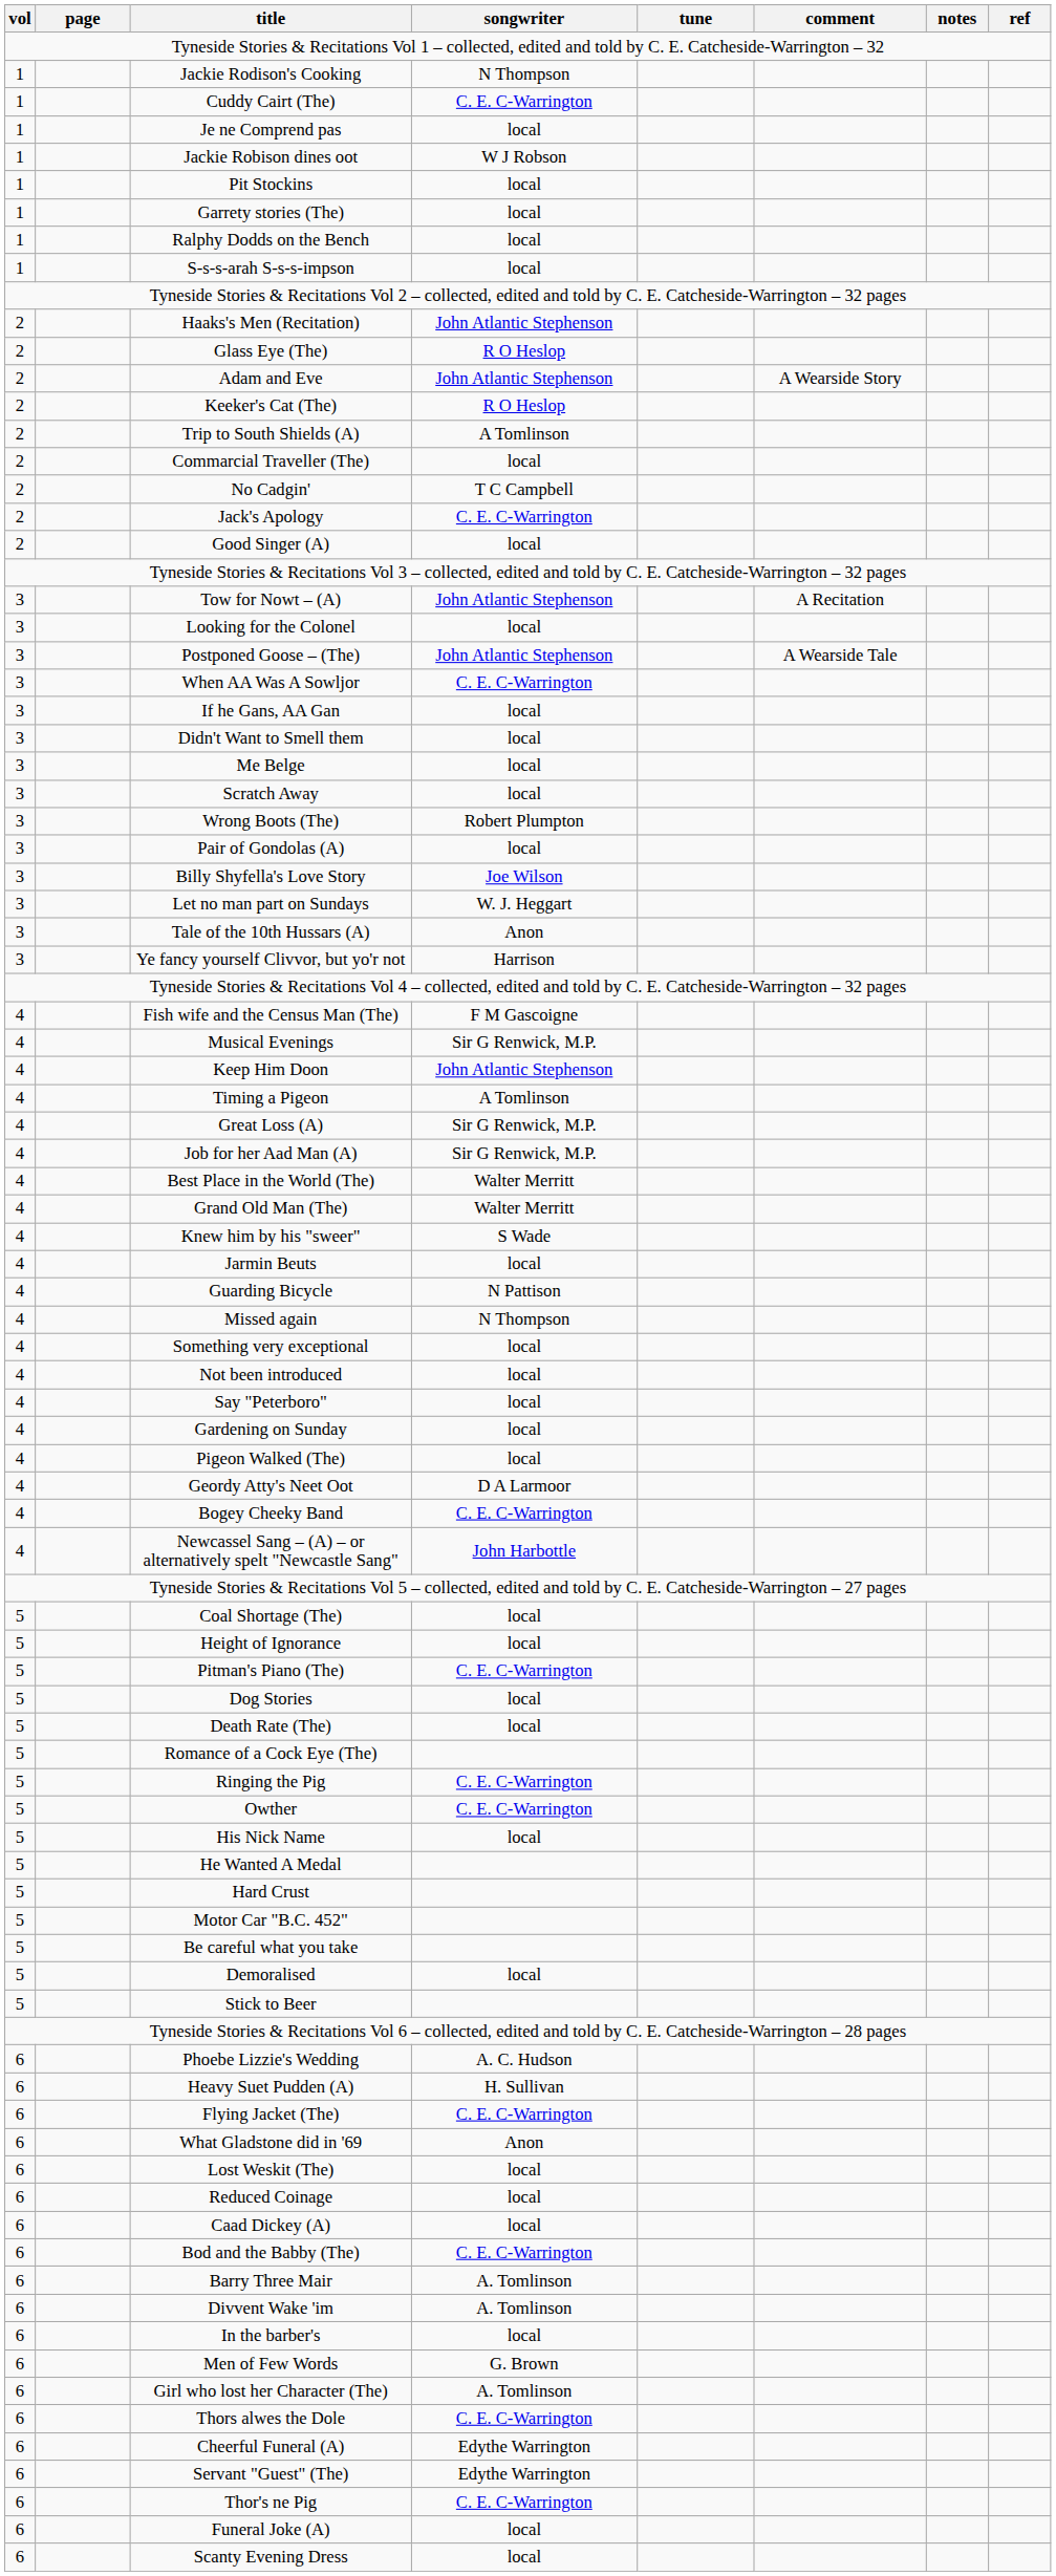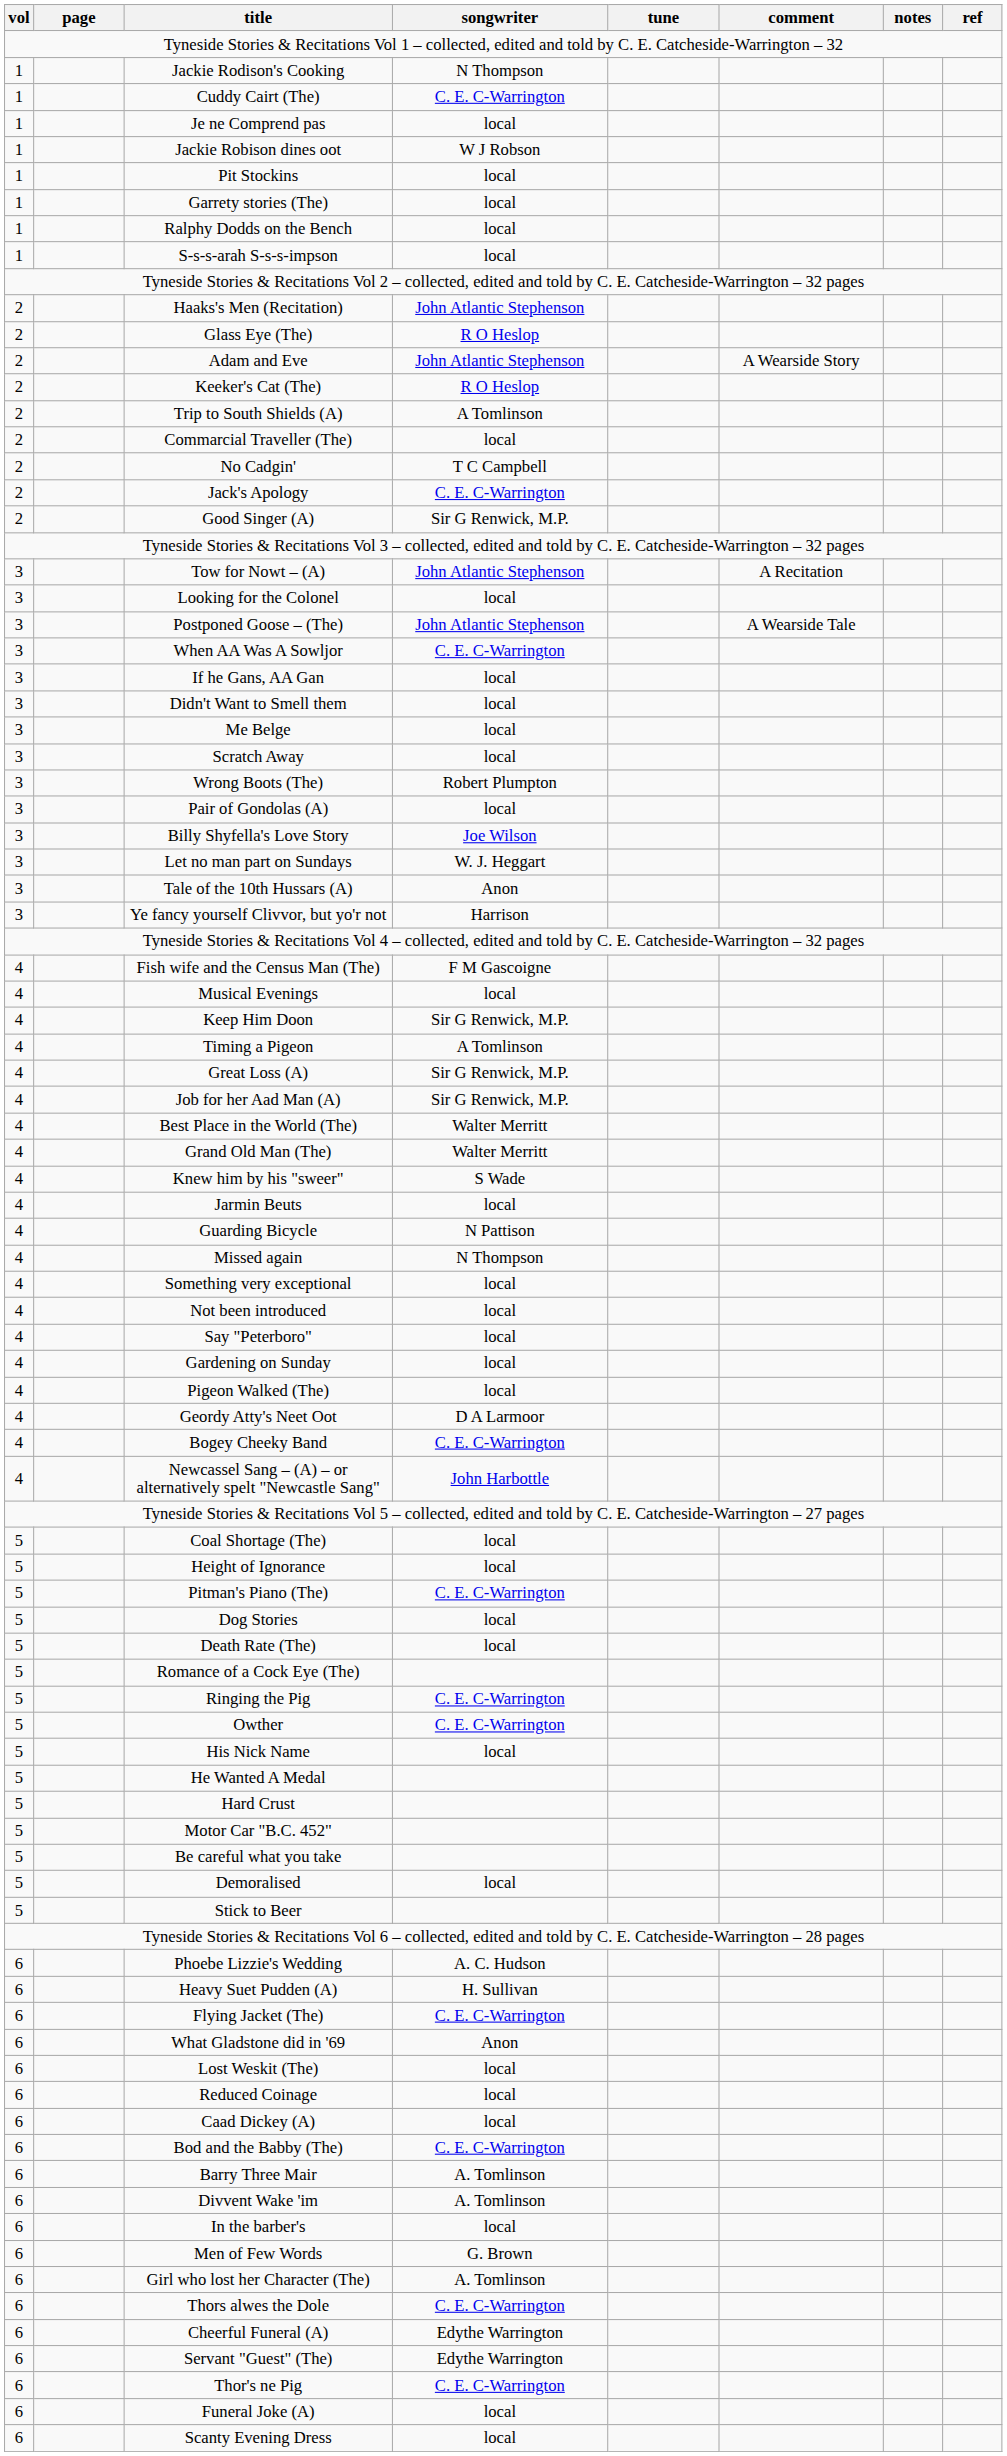 <table class="wikitable" style="text-align:center;">
 <tr>
 <th width=20 abbr="volume">vol</th>
 <th width=80 abbr="page">page</th>
 <th width=250 abbr="title of song">title</th>
 <th width=200abbr="writer">songwriter</th>
 <th width=100 abbr="tune/air">tune</th>
 <th width=150 abbr="comments">comment</th>
 <th width=50 abbr="notes">notes</th>
 <th width=50 abbr="reference">ref</th>
 </tr>
 <tr>
 <td colspan=16 abbr="Comment">Tyneside Stories & Recitations Vol 1 – collected, edited and told by C. E. Catcheside-Warrington – 32</td>
 </tr>
 <tr>
 <td>1</td>
 <td></td>
 <td>Jackie Rodison's Cooking</td>
 <td>N Thompson</td>
 <td></td>
 <td></td>
 <td></td>
 <td></td>
 </tr>
 <tr>
 <td>1</td>
 <td></td>
 <td>Cuddy Cairt (The)</td>
 <td><a href='#'>C. E. C-Warrington</a></td>
 <td></td>
 <td></td>
 <td></td>
 <td></td>
 </tr>
 <tr>
 <td>1</td>
 <td></td>
 <td>Je ne Comprend pas</td>
 <td>local</td>
 <td></td>
 <td></td>
 <td></td>
 <td></td>
 </tr>
 <tr>
 <td>1</td>
 <td></td>
 <td>Jackie Robison dines oot</td>
 <td>W J Robson</td>
 <td></td>
 <td></td>
 <td></td>
 <td></td>
 </tr>
 <tr>
 <td>1</td>
 <td></td>
 <td>Pit Stockins</td>
 <td>local</td>
 <td></td>
 <td></td>
 <td></td>
 <td></td>
 </tr>
 <tr>
 <td>1</td>
 <td></td>
 <td>Garrety stories (The)</td>
 <td>local</td>
 <td></td>
 <td></td>
 <td></td>
 <td></td>
 </tr>
 <tr>
 <td>1</td>
 <td></td>
 <td>Ralphy Dodds on the Bench</td>
 <td>local</td>
 <td></td>
 <td></td>
 <td></td>
 <td></td>
 </tr>
 <tr>
 <td>1</td>
 <td></td>
 <td>S-s-s-arah S-s-s-impson</td>
 <td>local</td>
 <td></td>
 <td></td>
 <td></td>
 <td></td>
 </tr>
 <tr>
 <td colspan=16 abbr="Comment">Tyneside Stories & Recitations Vol 2 – collected, edited and told by C. E. Catcheside-Warrington – 32 pages</td>
 </tr>
 <tr>
 <td>2</td>
 <td></td>
 <td>Haaks's Men (Recitation)</td>
 <td><a href='#'>John Atlantic Stephenson</a></td>
 <td></td>
 <td></td>
 <td></td>
 <td></td>
 </tr>
 <tr>
 <td>2</td>
 <td></td>
 <td>Glass Eye (The)</td>
 <td><a href='#'>R O Heslop</a></td>
 <td></td>
 <td></td>
 <td></td>
 <td></td>
 </tr>
 <tr>
 <td>2</td>
 <td></td>
 <td>Adam and Eve</td>
 <td><a href='#'>John Atlantic Stephenson</a></td>
 <td></td>
 <td>A Wearside Story</td>
 <td></td>
 <td></td>
 </tr>
 <tr>
 <td>2</td>
 <td></td>
 <td>Keeker's Cat (The)</td>
 <td><a href='#'>R O Heslop</a></td>
 <td></td>
 <td></td>
 <td></td>
 <td></td>
 </tr>
 <tr>
 <td>2</td>
 <td></td>
 <td>Trip to South Shields (A)</td>
 <td>A Tomlinson</td>
 <td></td>
 <td></td>
 <td></td>
 <td></td>
 </tr>
 <tr>
 <td>2</td>
 <td></td>
 <td>Commarcial Traveller (The)</td>
 <td>local</td>
 <td></td>
 <td></td>
 <td></td>
 <td></td>
 </tr>
 <tr>
 <td>2</td>
 <td></td>
 <td>No Cadgin'</td>
 <td>T C Campbell</td>
 <td></td>
 <td></td>
 <td></td>
 <td></td>
 </tr>
 <tr>
 <td>2</td>
 <td></td>
 <td>Jack's Apology</td>
 <td><a href='#'>C. E. C-Warrington</a></td>
 <td></td>
 <td></td>
 <td></td>
 <td></td>
 </tr>
 <tr>
 <td>2</td>
 <td></td>
 <td>Good Singer (A)</td>
-<td>local</td>
+<td>Sir G Renwick, M.P.</td>
 <td></td>
 <td></td>
 <td></td>
 <td></td>
 </tr>
 <tr>
 <td colspan=16 abbr="Comment">Tyneside Stories & Recitations Vol 3 – collected, edited and told by C. E. Catcheside-Warrington – 32 pages</td>
 </tr>
 <tr>
 <td>3</td>
 <td></td>
 <td>Tow for Nowt – (A)</td>
 <td><a href='#'>John Atlantic Stephenson</a></td>
 <td></td>
 <td>A Recitation</td>
 <td></td>
 <td></td>
 </tr>
 <tr>
 <td>3</td>
 <td></td>
 <td>Looking for the Colonel</td>
 <td>local</td>
 <td></td>
 <td></td>
 <td></td>
 <td></td>
 </tr>
 <tr>
 <td>3</td>
 <td></td>
 <td>Postponed Goose – (The)</td>
 <td><a href='#'>John Atlantic Stephenson</a></td>
 <td></td>
 <td>A Wearside Tale</td>
 <td></td>
 <td></td>
 </tr>
 <tr>
 <td>3</td>
 <td></td>
 <td>When AA Was A Sowljor</td>
 <td><a href='#'>C. E. C-Warrington</a></td>
 <td></td>
 <td></td>
 <td></td>
 <td></td>
 </tr>
 <tr>
 <td>3</td>
 <td></td>
 <td>If he Gans, AA Gan</td>
 <td>local</td>
 <td></td>
 <td></td>
 <td></td>
 <td></td>
 </tr>
 <tr>
 <td>3</td>
 <td></td>
 <td>Didn't Want to Smell them</td>
 <td>local</td>
 <td></td>
 <td></td>
 <td></td>
 <td></td>
 </tr>
 <tr>
 <td>3</td>
 <td></td>
 <td>Me Belge</td>
 <td>local</td>
 <td></td>
 <td></td>
 <td></td>
 <td></td>
 </tr>
 <tr>
 <td>3</td>
 <td></td>
 <td>Scratch Away</td>
 <td>local</td>
 <td></td>
 <td></td>
 <td></td>
 <td></td>
 </tr>
 <tr>
 <td>3</td>
 <td></td>
 <td>Wrong Boots (The)</td>
 <td>Robert Plumpton</td>
 <td></td>
 <td></td>
 <td></td>
 <td></td>
 </tr>
 <tr>
 <td>3</td>
 <td></td>
 <td>Pair of Gondolas (A)</td>
 <td>local</td>
 <td></td>
 <td></td>
 <td></td>
 <td></td>
 </tr>
 <tr>
 <td>3</td>
 <td></td>
 <td>Billy Shyfella's Love Story</td>
 <td><a href='#'>Joe Wilson</a></td>
 <td></td>
 <td></td>
 <td></td>
 <td></td>
 </tr>
 <tr>
 <td>3</td>
 <td></td>
 <td>Let no man part on Sundays</td>
 <td>W. J. Heggart</td>
 <td></td>
 <td></td>
 <td></td>
 <td></td>
 </tr>
 <tr>
 <td>3</td>
 <td></td>
 <td>Tale of the 10th Hussars (A)</td>
 <td>Anon</td>
 <td></td>
 <td></td>
 <td></td>
 <td></td>
 </tr>
 <tr>
 <td>3</td>
 <td></td>
 <td>Ye fancy yourself Clivvor, but yo'r not</td>
 <td>Harrison</td>
 <td></td>
 <td></td>
 <td></td>
 <td></td>
 </tr>
 <tr>
 <td colspan=16 abbr="Comment">Tyneside Stories & Recitations Vol 4 – collected, edited and told by C. E. Catcheside-Warrington – 32 pages</td>
 </tr>
 <tr>
 <td>4</td>
 <td></td>
 <td>Fish wife and the Census Man (The)</td>
 <td>F M Gascoigne</td>
 <td></td>
 <td></td>
 <td></td>
 <td></td>
 </tr>
 <tr>
 <td>4</td>
 <td></td>
 <td>Musical Evenings</td>
-<td>Sir G Renwick, M.P.</td>
+<td>local</td>
 <td></td>
 <td></td>
 <td></td>
 <td></td>
 </tr>
 <tr>
 <td>4</td>
 <td></td>
 <td>Keep Him Doon</td>
-<td><a href='#'>John Atlantic Stephenson</a></td>
+<td>Sir G Renwick, M.P.</td>
 <td></td>
 <td></td>
 <td></td>
 <td></td>
 </tr>
 <tr>
 <td>4</td>
 <td></td>
 <td>Timing a Pigeon</td>
 <td>A Tomlinson</td>
 <td></td>
 <td></td>
 <td></td>
 <td></td>
 </tr>
 <tr>
 <td>4</td>
 <td></td>
 <td>Great Loss (A)</td>
 <td>Sir G Renwick, M.P.</td>
 <td></td>
 <td></td>
 <td></td>
 <td></td>
 </tr>
 <tr>
 <td>4</td>
 <td></td>
 <td>Job for her Aad Man (A)</td>
 <td>Sir G Renwick, M.P.</td>
 <td></td>
 <td></td>
 <td></td>
 <td></td>
 </tr>
 <tr>
 <td>4</td>
 <td></td>
 <td>Best Place in the World (The)</td>
 <td>Walter Merritt</td>
 <td></td>
 <td></td>
 <td></td>
 <td></td>
 </tr>
 <tr>
 <td>4</td>
 <td></td>
 <td>Grand Old Man (The)</td>
 <td>Walter Merritt</td>
 <td></td>
 <td></td>
 <td></td>
 <td></td>
 </tr>
 <tr>
 <td>4</td>
 <td></td>
 <td>Knew him by his "sweer"</td>
 <td>S Wade</td>
 <td></td>
 <td></td>
 <td></td>
 <td></td>
 </tr>
 <tr>
 <td>4</td>
 <td></td>
 <td>Jarmin Beuts</td>
 <td>local</td>
 <td></td>
 <td></td>
 <td></td>
 <td></td>
 </tr>
 <tr>
 <td>4</td>
 <td></td>
 <td>Guarding Bicycle</td>
 <td>N Pattison</td>
 <td></td>
 <td></td>
 <td></td>
 <td></td>
 </tr>
 <tr>
 <td>4</td>
 <td></td>
 <td>Missed again</td>
 <td>N Thompson</td>
 <td></td>
 <td></td>
 <td></td>
 <td></td>
 </tr>
 <tr>
 <td>4</td>
 <td></td>
 <td>Something very exceptional</td>
 <td>local</td>
 <td></td>
 <td></td>
 <td></td>
 <td></td>
 </tr>
 <tr>
 <td>4</td>
 <td></td>
 <td>Not been introduced</td>
 <td>local</td>
 <td></td>
 <td></td>
 <td></td>
 <td></td>
 </tr>
 <tr>
 <td>4</td>
 <td></td>
 <td>Say "Peterboro"</td>
 <td>local</td>
 <td></td>
 <td></td>
 <td></td>
 <td></td>
 </tr>
 <tr>
 <td>4</td>
 <td></td>
 <td>Gardening on Sunday</td>
 <td>local</td>
 <td></td>
 <td></td>
 <td></td>
 <td></td>
 </tr>
 <tr>
 <td>4</td>
 <td></td>
 <td>Pigeon Walked (The)</td>
 <td>local</td>
 <td></td>
 <td></td>
 <td></td>
 <td></td>
 </tr>
 <tr>
 <td>4</td>
 <td></td>
 <td>Geordy Atty's Neet Oot</td>
 <td>D A Larmoor</td>
 <td></td>
 <td></td>
 <td></td>
 <td></td>
 </tr>
 <tr>
 <td>4</td>
 <td></td>
 <td>Bogey Cheeky Band</td>
 <td><a href='#'>C. E. C-Warrington</a></td>
 <td></td>
 <td></td>
 <td></td>
 <td></td>
 </tr>
 <tr>
 <td>4</td>
 <td></td>
 <td>Newcassel Sang – (A) – or alternatively spelt "Newcastle Sang"</td>
 <td><a href='#'>John Harbottle</a></td>
 <td></td>
 <td></td>
 <td></td>
 <td></td>
 </tr>
 <tr>
 <td colspan=16 abbr="Comment">Tyneside Stories & Recitations Vol 5 – collected, edited and told by C. E. Catcheside-Warrington – 27 pages</td>
 </tr>
 <tr>
 <td>5</td>
 <td></td>
 <td>Coal Shortage (The)</td>
 <td>local</td>
 <td></td>
 <td></td>
 <td></td>
 <td></td>
 </tr>
 <tr>
 <td>5</td>
 <td></td>
 <td>Height of Ignorance</td>
 <td>local</td>
 <td></td>
 <td></td>
 <td></td>
 <td></td>
 </tr>
 <tr>
 <td>5</td>
 <td></td>
 <td>Pitman's Piano (The)</td>
 <td><a href='#'>C. E. C-Warrington</a></td>
 <td></td>
 <td></td>
 <td></td>
 <td></td>
 </tr>
 <tr>
 <td>5</td>
 <td></td>
 <td>Dog Stories</td>
 <td>local</td>
 <td></td>
 <td></td>
 <td></td>
 <td></td>
 </tr>
 <tr>
 <td>5</td>
 <td></td>
 <td>Death Rate (The)</td>
 <td>local</td>
 <td></td>
 <td></td>
 <td></td>
 <td></td>
 </tr>
 <tr>
 <td>5</td>
 <td></td>
 <td>Romance of a Cock Eye (The)</td>
 <td></td>
 <td></td>
 <td></td>
 <td></td>
 <td></td>
 </tr>
 <tr>
 <td>5</td>
 <td></td>
 <td>Ringing the Pig</td>
 <td><a href='#'>C. E. C-Warrington</a></td>
 <td></td>
 <td></td>
 <td></td>
 <td></td>
 </tr>
 <tr>
 <td>5</td>
 <td></td>
 <td>Owther</td>
 <td><a href='#'>C. E. C-Warrington</a></td>
 <td></td>
 <td></td>
 <td></td>
 <td></td>
 </tr>
 <tr>
 <td>5</td>
 <td></td>
 <td>His Nick Name</td>
 <td>local</td>
 <td></td>
 <td></td>
 <td></td>
 <td></td>
 </tr>
 <tr>
 <td>5</td>
 <td></td>
 <td>He Wanted A Medal</td>
 <td></td>
 <td></td>
 <td></td>
 <td></td>
 <td></td>
 </tr>
 <tr>
 <td>5</td>
 <td></td>
 <td>Hard Crust</td>
 <td></td>
 <td></td>
 <td></td>
 <td></td>
 <td></td>
 </tr>
 <tr>
 <td>5</td>
 <td></td>
 <td>Motor Car "B.C. 452"</td>
 <td></td>
 <td></td>
 <td></td>
 <td></td>
 <td></td>
 </tr>
 <tr>
 <td>5</td>
 <td></td>
 <td>Be careful what you take</td>
 <td></td>
 <td></td>
 <td></td>
 <td></td>
 <td></td>
 </tr>
 <tr>
 <td>5</td>
 <td></td>
 <td>Demoralised</td>
 <td>local</td>
 <td></td>
 <td></td>
 <td></td>
 <td></td>
 </tr>
 <tr>
 <td>5</td>
 <td></td>
 <td>Stick to Beer</td>
 <td></td>
 <td></td>
 <td></td>
 <td></td>
 <td></td>
 </tr>
 <tr>
 <td colspan=16 abbr="Comment">Tyneside Stories & Recitations Vol 6 – collected, edited and told by C. E. Catcheside-Warrington – 28 pages</td>
 </tr>
 <tr>
 <td>6</td>
 <td></td>
 <td>Phoebe Lizzie's Wedding</td>
 <td>A. C. Hudson</td>
 <td></td>
 <td></td>
 <td></td>
 <td></td>
 </tr>
 <tr>
 <td>6</td>
 <td></td>
 <td>Heavy Suet Pudden (A)</td>
 <td>H. Sullivan</td>
 <td></td>
 <td></td>
 <td></td>
 <td></td>
 </tr>
 <tr>
 <td>6</td>
 <td></td>
 <td>Flying Jacket (The)</td>
 <td><a href='#'>C. E. C-Warrington</a></td>
 <td></td>
 <td></td>
 <td></td>
 <td></td>
 </tr>
 <tr>
 <td>6</td>
 <td></td>
 <td>What Gladstone did in '69</td>
 <td>Anon</td>
 <td></td>
 <td></td>
 <td></td>
 <td></td>
 </tr>
 <tr>
 <td>6</td>
 <td></td>
 <td>Lost Weskit (The)</td>
 <td>local</td>
 <td></td>
 <td></td>
 <td></td>
 <td></td>
 </tr>
 <tr>
 <td>6</td>
 <td></td>
 <td>Reduced Coinage</td>
 <td>local</td>
 <td></td>
 <td></td>
 <td></td>
 <td></td>
 </tr>
 <tr>
 <td>6</td>
 <td></td>
 <td>Caad Dickey (A)</td>
 <td>local</td>
 <td></td>
 <td></td>
 <td></td>
 <td></td>
 </tr>
 <tr>
 <td>6</td>
 <td></td>
 <td>Bod and the Babby (The)</td>
 <td><a href='#'>C. E. C-Warrington</a></td>
 <td></td>
 <td></td>
 <td></td>
 <td></td>
 </tr>
 <tr>
 <td>6</td>
 <td></td>
 <td>Barry Three Mair</td>
 <td>A. Tomlinson</td>
 <td></td>
 <td></td>
 <td></td>
 <td></td>
 </tr>
 <tr>
 <td>6</td>
 <td></td>
 <td>Divvent Wake 'im</td>
 <td>A. Tomlinson</td>
 <td></td>
 <td></td>
 <td></td>
 <td></td>
 </tr>
 <tr>
 <td>6</td>
 <td></td>
 <td>In the barber's</td>
 <td>local</td>
 <td></td>
 <td></td>
 <td></td>
 <td></td>
 </tr>
 <tr>
 <td>6</td>
 <td></td>
 <td>Men of Few Words</td>
 <td>G. Brown</td>
 <td></td>
 <td></td>
 <td></td>
 <td></td>
 </tr>
 <tr>
 <td>6</td>
 <td></td>
 <td>Girl who lost her Character (The)</td>
 <td>A. Tomlinson</td>
 <td></td>
 <td></td>
 <td></td>
 <td></td>
 </tr>
 <tr>
 <td>6</td>
 <td></td>
 <td>Thors alwes the Dole</td>
 <td><a href='#'>C. E. C-Warrington</a></td>
 <td></td>
 <td></td>
 <td></td>
 <td></td>
 </tr>
 <tr>
 <td>6</td>
 <td></td>
 <td>Cheerful Funeral (A)</td>
 <td>Edythe Warrington</td>
 <td></td>
 <td></td>
 <td></td>
 <td></td>
 </tr>
 <tr>
 <td>6</td>
 <td></td>
 <td>Servant "Guest" (The)</td>
 <td>Edythe Warrington</td>
 <td></td>
 <td></td>
 <td></td>
 <td></td>
 </tr>
 <tr>
 <td>6</td>
 <td></td>
 <td>Thor's ne Pig</td>
 <td><a href='#'>C. E. C-Warrington</a></td>
 <td></td>
 <td></td>
 <td></td>
 <td></td>
 </tr>
 <tr>
 <td>6</td>
 <td></td>
 <td>Funeral Joke (A)</td>
 <td>local</td>
 <td></td>
 <td></td>
 <td></td>
 <td></td>
 </tr>
 <tr>
 <td>6</td>
 <td></td>
 <td>Scanty Evening Dress</td>
 <td>local</td>
 <td></td>
 <td></td>
 <td></td>
 <td></td>
 </tr>
 </table>
